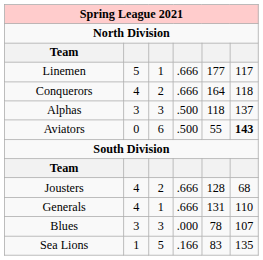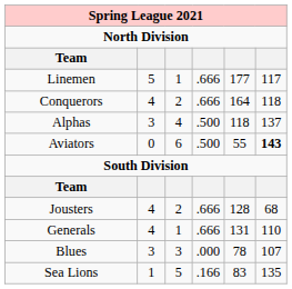 <table class="wikitable sortable" style="font-size:; text-align:center; width:">
 <tr>
 <th colspan="10" style="background:#fcc; text-align:center; vertical-align:middle;">Spring League 2021</th>
 </tr>
 <tr>
 <td colspan="10" style="text-align:center;"style="background-color: #06407C ; text-align:center; color:#ffffff"><strong>North Division</strong></td>
 </tr>
 <tr>
 <th style="width:150px;">Team</th>
 <th width="25"></th>
 <th width="25"></th>
 <th width="30"></th>
 <th width="30"></th>
 <th width="30"></th>
 </tr>
 <tr>
 <td>Linemen</td>
 <td>5</td>
 <td>1</td>
 <td>.666</td>
 <td>177</td>
 <td>117</td>
 </tr>
 <tr>
 <td>Conquerors</td>
 <td>4</td>
 <td>2</td>
 <td>.666</td>
 <td>164</td>
 <td>118</td>
 </tr>
 <tr>
 <td>Alphas</td>
 <td>3</td>
-<td>3</td>
+<td>4</td>
 <td>.500</td>
 <td>118</td>
 <td>137</td>
 </tr>
 <tr>
 <td>Aviators</td>
 <td>0</td>
 <td>6</td>
 <td>.500</td>
 <td>55</td>
 <td><strong>143</strong></td>
 </tr>
 <tr>
 <td colspan="10" style="text-align:center;"style="background-color: #C00712 ; text-align:center; color:#ffffff"><strong>South Division</strong></td>
 </tr>
 <tr>
 <th style="width:150px;">Team</th>
 <th width="25"></th>
 <th width="25"></th>
 <th width="30"></th>
 <th width="30"></th>
 <th width="30"></th>
 </tr>
 <tr>
 <td>Jousters</td>
 <td>4</td>
 <td>2</td>
 <td>.666</td>
 <td>128</td>
 <td>68</td>
 </tr>
 <tr>
 <td>Generals</td>
 <td>4</td>
 <td>1</td>
 <td>.666</td>
 <td>131</td>
 <td>110</td>
 </tr>
 <tr>
 <td>Blues</td>
 <td>3</td>
 <td>3</td>
 <td>.000</td>
 <td>78</td>
 <td>107</td>
 </tr>
 <tr>
 <td>Sea Lions</td>
 <td>1</td>
 <td>5</td>
 <td>.166</td>
 <td>83</td>
 <td>135</td>
 </tr>
 </table>
